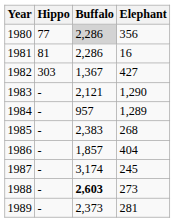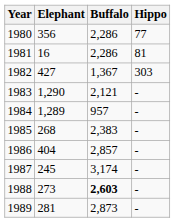 <table class="wikitable sortable" style="margin:5px;float:right">
 <tr>
 <th>Year</th>
+<th>Elephant</th>
+<th>Buffalo</th>
 <th>Hippo</th>
-<th>Buffalo</th>
-<th>Elephant</th>
 </tr>
 <tr>
 <td>1980</td>
+<td>356</td>
+<td>2,286</td>
 <td>77</td>
-<td style="background: lightgrey;">2,286</td>
-<td>356</td>
 </tr>
 <tr>
 <td>1981</td>
+<td>16</td>
+<td>2,286</td>
 <td>81</td>
-<td>2,286</td>
-<td>16</td>
 </tr>
 <tr>
 <td>1982</td>
+<td>427</td>
+<td>1,367</td>
 <td>303</td>
-<td>1,367</td>
-<td>427</td>
 </tr>
 <tr>
 <td>1983</td>
+<td>1,290</td>
+<td>2,121</td>
 <td>-</td>
-<td>2,121</td>
-<td>1,290</td>
 </tr>
 <tr>
 <td>1984</td>
+<td>1,289</td>
+<td>957</td>
 <td>-</td>
-<td>957</td>
-<td>1,289</td>
 </tr>
 <tr>
 <td>1985</td>
+<td>268</td>
+<td>2,383</td>
 <td>-</td>
-<td>2,383</td>
-<td>268</td>
 </tr>
 <tr>
 <td>1986</td>
+<td>404</td>
+<td>2,857</td>
 <td>-</td>
-<td>1,857</td>
-<td>404</td>
 </tr>
 <tr>
 <td>1987</td>
+<td>245</td>
+<td>3,174</td>
 <td>-</td>
-<td>3,174</td>
-<td>245</td>
 </tr>
 <tr>
 <td>1988</td>
+<td>273</td>
+<td><strong>2,603</strong></td>
 <td>-</td>
-<td><strong>2,603</strong></td>
-<td>273</td>
 </tr>
 <tr>
 <td>1989</td>
+<td>281</td>
+<td>2,873</td>
 <td>-</td>
-<td>2,373</td>
-<td>281</td>
 </tr>
 </table>
